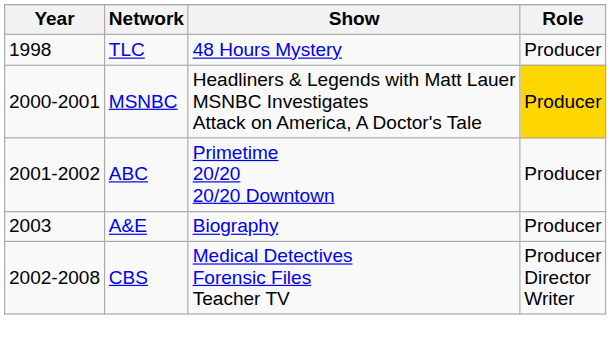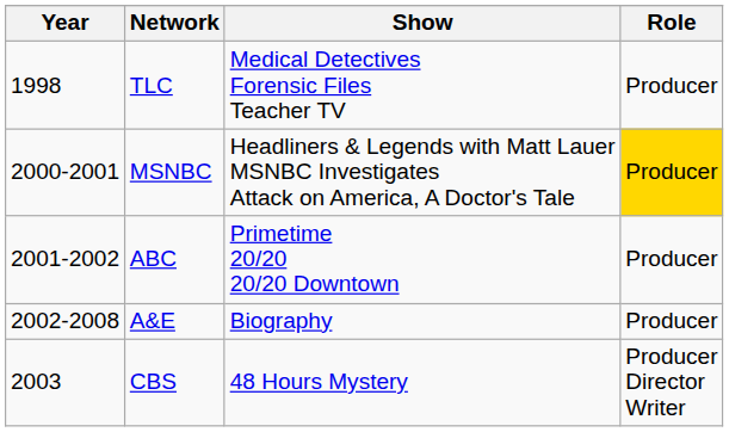 <table class="wikitable">
 <tr bgcolor="#B0C4DE" align="center">
 </tr>
 <tr>
 <th>Year</th>
 <th>Network</th>
 <th>Show</th>
 <th>Role</th>
 </tr>
 <tr>
 <td>1998</td>
 <td><a href='#'>TLC</a></td>
-<td><a href='#'>48 Hours Mystery</a></td>
+<td><a href='#'>Medical Detectives</a><br><a href='#'>Forensic Files</a><br>Teacher TV</td>
 <td>Producer</td>
 </tr>
 <tr>
 <td>2000-2001</td>
 <td><a href='#'>MSNBC</a></td>
 <td>Headliners & Legends with Matt Lauer<br>MSNBC Investigates<br>Attack on America, A Doctor's Tale</td>
 <td style="background: gold;">Producer</td>
 </tr>
 <tr>
 <td>2001-2002</td>
 <td><a href='#'>ABC</a></td>
 <td><a href='#'>Primetime</a><br><a href='#'>20/20</a><br><a href='#'>20/20 Downtown</a></td>
 <td>Producer</td>
 </tr>
 <tr>
-<td>2003</td>
+<td>2002-2008</td>
 <td><a href='#'>A&E</a></td>
 <td><a href='#'>Biography</a></td>
 <td>Producer</td>
 </tr>
 <tr>
-<td>2002-2008</td>
+<td>2003</td>
 <td><a href='#'>CBS</a></td>
-<td><a href='#'>Medical Detectives</a><br><a href='#'>Forensic Files</a><br>Teacher TV</td>
+<td><a href='#'>48 Hours Mystery</a></td>
 <td>Producer<br>Director<br>Writer</td>
 </tr>
 </table>
